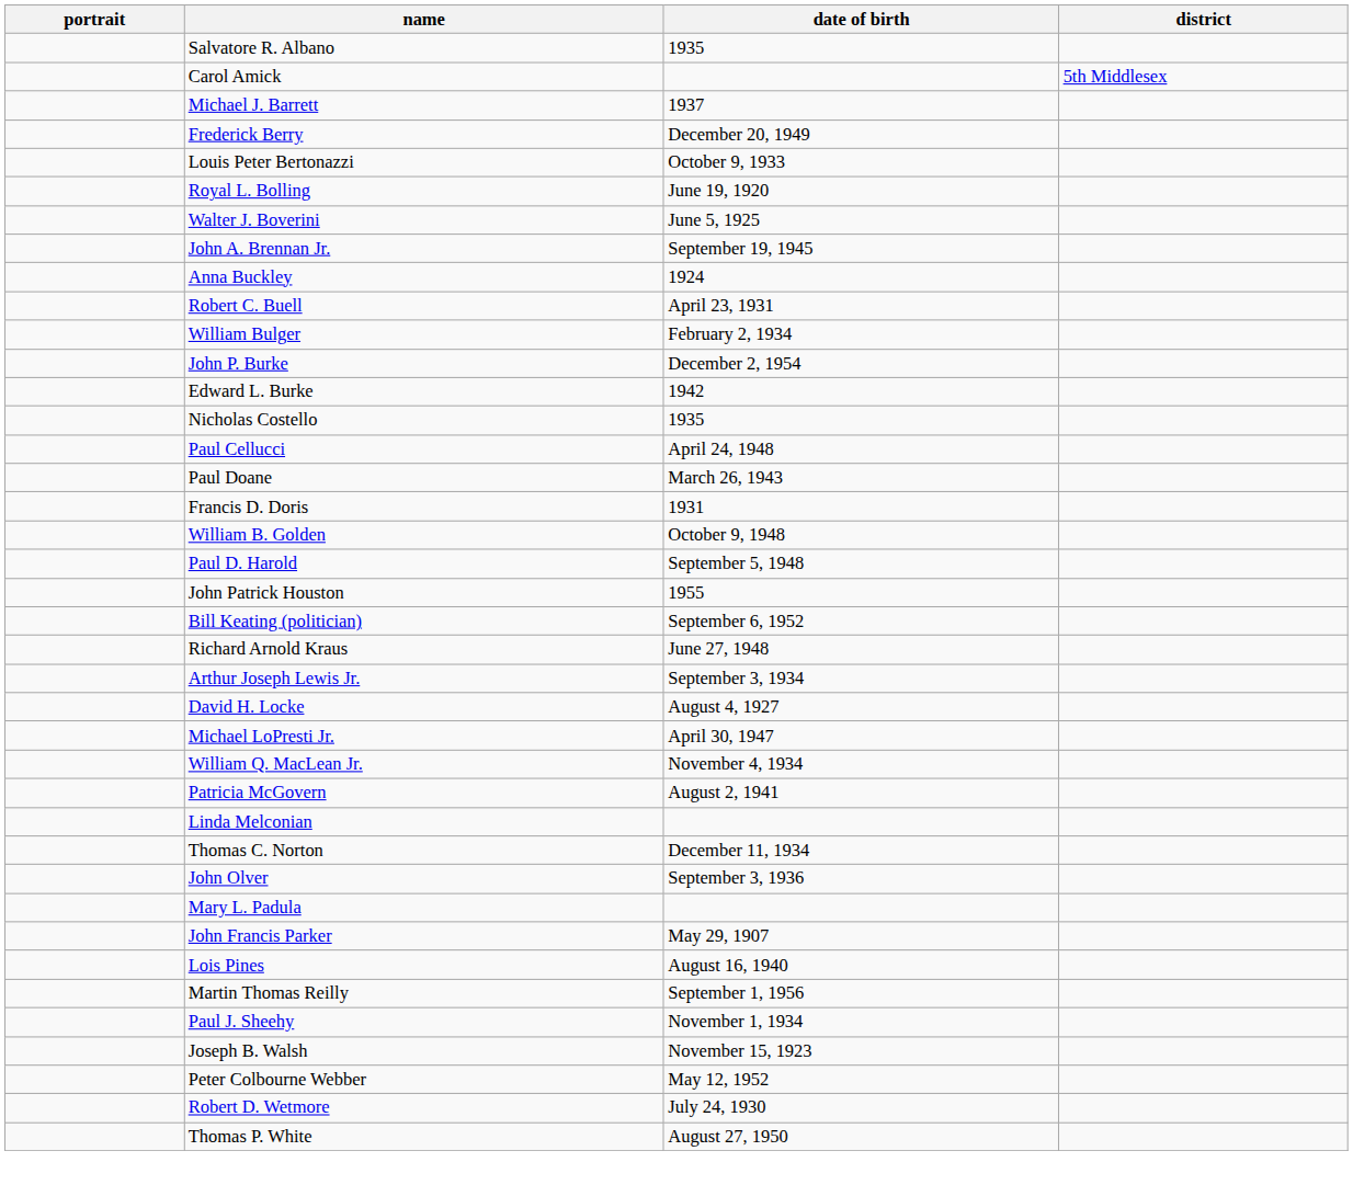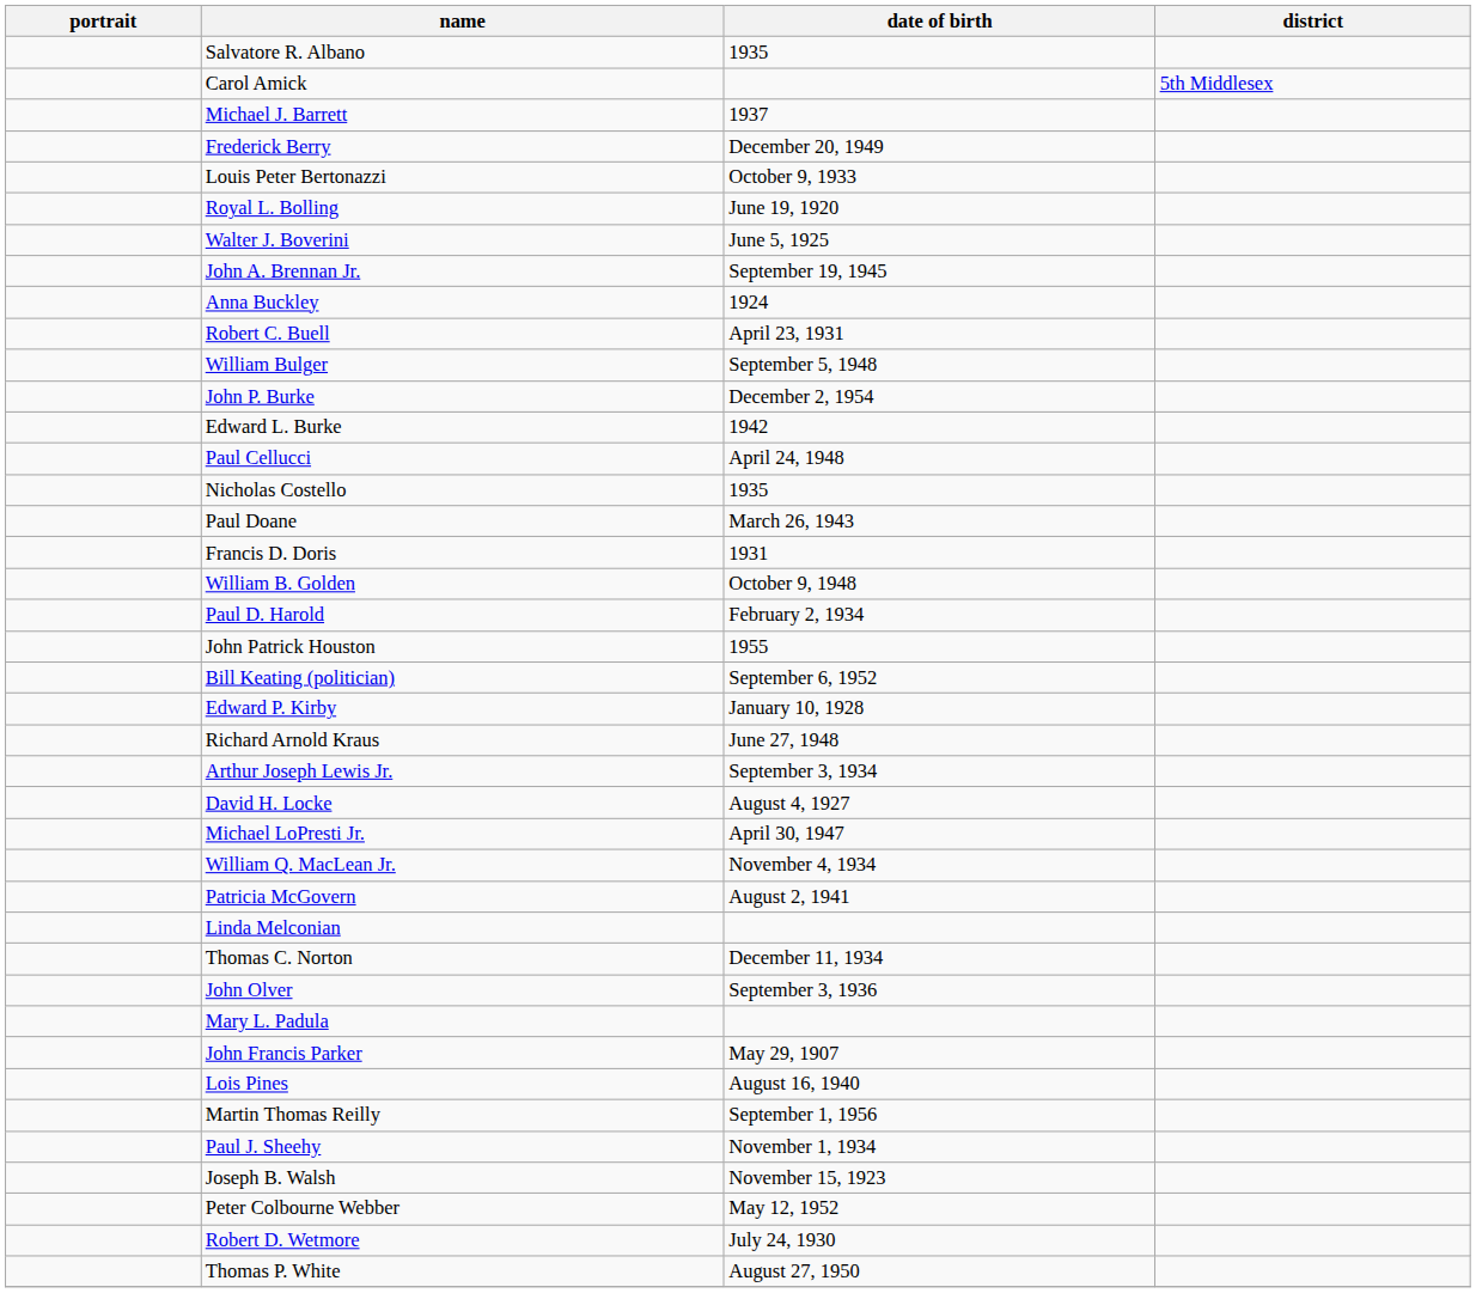 <table class='wikitable sortable' style="width:60%">
 <tr>
 <th>portrait</th>
 <th>name </th>
 <th data-sort-type=date>date of birth </th>
 <th>district </th>
 </tr>
 <tr>
 <td></td>
 <td>Salvatore R. Albano</td>
 <td>1935</td>
 <td></td>
 </tr>
 <tr>
 <td></td>
 <td>Carol Amick</td>
 <td></td>
 <td><a href='#'>5th Middlesex</a></td>
 </tr>
 <tr>
 <td></td>
 <td><a href='#'>Michael J. Barrett</a></td>
 <td>1937</td>
 <td></td>
 </tr>
 <tr>
 <td></td>
 <td><a href='#'>Frederick Berry</a></td>
 <td>December 20, 1949</td>
 <td></td>
 </tr>
 <tr>
 <td></td>
 <td>Louis Peter Bertonazzi</td>
 <td>October 9, 1933</td>
 <td></td>
 </tr>
 <tr>
 <td></td>
 <td><a href='#'>Royal L. Bolling</a></td>
 <td>June 19, 1920</td>
 <td></td>
 </tr>
 <tr>
 <td></td>
 <td><a href='#'>Walter J. Boverini</a></td>
 <td>June 5, 1925</td>
 <td></td>
 </tr>
 <tr>
 <td></td>
 <td><a href='#'>John A. Brennan Jr.</a></td>
 <td>September 19, 1945</td>
 <td></td>
 </tr>
 <tr>
 <td></td>
 <td><a href='#'>Anna Buckley</a></td>
 <td>1924</td>
 <td></td>
 </tr>
 <tr>
 <td></td>
 <td><a href='#'>Robert C. Buell</a></td>
 <td>April 23, 1931</td>
 <td></td>
 </tr>
 <tr>
 <td></td>
 <td><a href='#'>William Bulger</a></td>
-<td>February 2, 1934</td>
+<td>September 5, 1948</td>
 <td></td>
 </tr>
 <tr>
 <td></td>
 <td><a href='#'>John P. Burke</a></td>
 <td>December 2, 1954</td>
 <td></td>
 </tr>
 <tr>
 <td></td>
 <td>Edward L. Burke</td>
 <td>1942</td>
 <td></td>
 </tr>
 <tr>
 <td></td>
-<td>Nicholas Costello</td>
-<td>1935</td>
+<td><a href='#'>Paul Cellucci</a></td>
+<td>April 24, 1948</td>
 <td></td>
 </tr>
 <tr>
 <td></td>
-<td><a href='#'>Paul Cellucci</a></td>
-<td>April 24, 1948</td>
+<td>Nicholas Costello</td>
+<td>1935</td>
 <td></td>
 </tr>
 <tr>
 <td></td>
 <td>Paul Doane</td>
 <td>March 26, 1943</td>
 <td></td>
 </tr>
 <tr>
 <td></td>
 <td>Francis D. Doris</td>
 <td>1931</td>
 <td></td>
 </tr>
 <tr>
 <td></td>
 <td><a href='#'>William B. Golden</a></td>
 <td>October 9, 1948</td>
 <td></td>
 </tr>
 <tr>
 <td></td>
 <td><a href='#'>Paul D. Harold</a></td>
-<td>September 5, 1948</td>
+<td>February 2, 1934</td>
 <td></td>
 </tr>
 <tr>
 <td></td>
 <td>John Patrick Houston</td>
 <td>1955</td>
 <td></td>
 </tr>
 <tr>
 <td></td>
 <td><a href='#'>Bill Keating (politician)</a></td>
 <td>September 6, 1952</td>
+<td></td>
+</tr>
+<tr>
+<td></td>
+<td><a href='#'>Edward P. Kirby</a></td>
+<td>January 10, 1928</td>
 <td></td>
 </tr>
 <tr>
 <td></td>
 <td>Richard Arnold Kraus</td>
 <td>June 27, 1948</td>
 <td></td>
 </tr>
 <tr>
 <td></td>
 <td><a href='#'>Arthur Joseph Lewis Jr.</a></td>
 <td>September 3, 1934</td>
 <td></td>
 </tr>
 <tr>
 <td></td>
 <td><a href='#'>David H. Locke</a></td>
 <td>August 4, 1927</td>
 <td></td>
 </tr>
 <tr>
 <td></td>
 <td><a href='#'>Michael LoPresti Jr.</a></td>
 <td>April 30, 1947</td>
 <td></td>
 </tr>
 <tr>
 <td></td>
 <td><a href='#'>William Q. MacLean Jr.</a></td>
 <td>November 4, 1934</td>
 <td></td>
 </tr>
 <tr>
 <td></td>
 <td><a href='#'>Patricia McGovern</a></td>
 <td>August 2, 1941</td>
 <td></td>
 </tr>
 <tr>
 <td></td>
 <td><a href='#'>Linda Melconian</a></td>
 <td></td>
 <td></td>
 </tr>
 <tr>
 <td></td>
 <td>Thomas C. Norton</td>
 <td>December 11, 1934</td>
 <td></td>
 </tr>
 <tr>
 <td></td>
 <td><a href='#'>John Olver</a></td>
 <td>September 3, 1936</td>
 <td></td>
 </tr>
 <tr>
 <td></td>
 <td><a href='#'>Mary L. Padula</a></td>
 <td></td>
 <td></td>
 </tr>
 <tr>
 <td></td>
 <td><a href='#'>John Francis Parker</a></td>
 <td>May 29, 1907</td>
 <td></td>
 </tr>
 <tr>
 <td></td>
 <td><a href='#'>Lois Pines</a></td>
 <td>August 16, 1940</td>
 <td></td>
 </tr>
 <tr>
 <td></td>
 <td>Martin Thomas Reilly</td>
 <td>September 1, 1956</td>
 <td></td>
 </tr>
 <tr>
 <td></td>
 <td><a href='#'>Paul J. Sheehy</a></td>
 <td>November 1, 1934</td>
 <td></td>
 </tr>
 <tr>
 <td></td>
 <td>Joseph B. Walsh</td>
 <td>November 15, 1923</td>
 <td></td>
 </tr>
 <tr>
 <td></td>
 <td>Peter Colbourne Webber</td>
 <td>May 12, 1952</td>
 <td></td>
 </tr>
 <tr>
 <td></td>
 <td><a href='#'>Robert D. Wetmore</a></td>
 <td>July 24, 1930</td>
 <td></td>
 </tr>
 <tr>
 <td></td>
 <td>Thomas P. White</td>
 <td>August 27, 1950</td>
 <td></td>
 </tr>
 <tr>
 </tr>
 </table>
